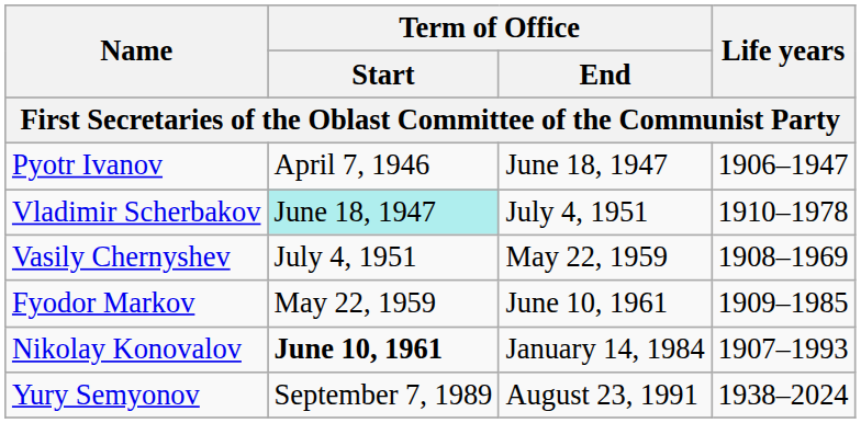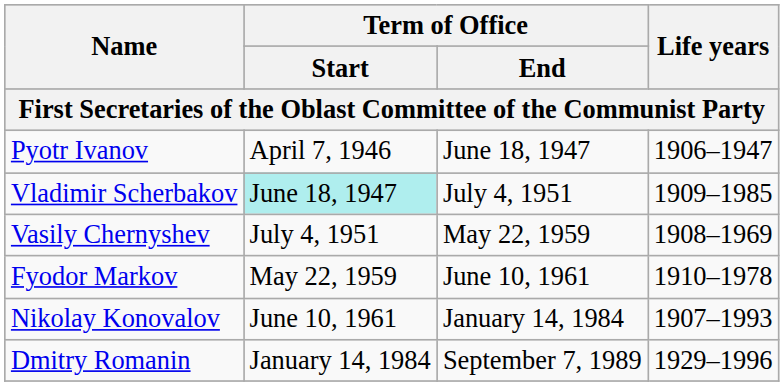 <table class="wikitable">
 <tr>
 <th rowspan="2">Name</th>
 <th colspan="2">Term of Office</th>
 <th rowspan="2">Life years</th>
 </tr>
 <tr>
 <th>Start</th>
 <th>End</th>
 </tr>
 <tr>
 <th colspan="4">First Secretaries of the Oblast Committee of the Communist Party</th>
 </tr>
 <tr>
 <td><a href='#'>Pyotr Ivanov</a></td>
 <td>April 7, 1946</td>
 <td>June 18, 1947</td>
 <td>1906–1947</td>
 </tr>
 <tr>
 <td><a href='#'>Vladimir Scherbakov</a></td>
 <td style="background: paleturquoise;">June 18, 1947</td>
 <td>July 4, 1951</td>
-<td>1910–1978</td>
+<td>1909–1985</td>
 </tr>
 <tr>
 <td><a href='#'>Vasily Chernyshev</a></td>
 <td>July 4, 1951</td>
 <td>May 22, 1959</td>
 <td>1908–1969</td>
 </tr>
 <tr>
 <td><a href='#'>Fyodor Markov</a></td>
 <td>May 22, 1959</td>
 <td>June 10, 1961</td>
-<td>1909–1985</td>
+<td>1910–1978</td>
 </tr>
 <tr>
 <td><a href='#'>Nikolay Konovalov</a></td>
-<td><strong>June 10, 1961</strong></td>
+<td>June 10, 1961</td>
 <td>January 14, 1984</td>
 <td>1907–1993</td>
 </tr>
 <tr>
-<td><a href='#'>Yury Semyonov</a></td>
+<td><a href='#'>Dmitry Romanin</a></td>
+<td>January 14, 1984</td>
 <td>September 7, 1989</td>
-<td>August 23, 1991</td>
-<td>1938–2024</td>
+<td>1929–1996</td>
 </tr>
 </table>
